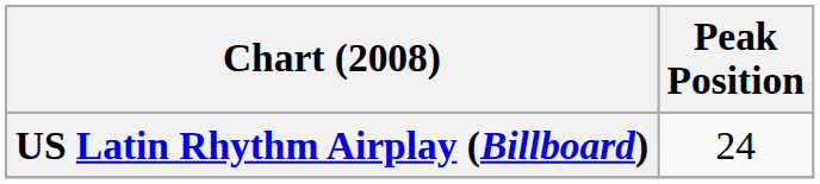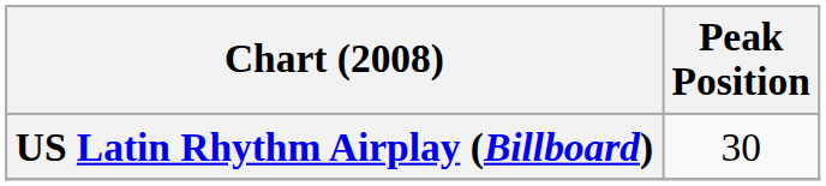 <table class="wikitable plainrowheaders" style="text-align:center;">
 <tr>
 <th scope="col">Chart (2008)</th>
 <th scope="col">Peak <br> Position</th>
 </tr>
 <tr>
 <th scope="row">US <a href='#'>Latin Rhythm Airplay</a> (<em><a href='#'>Billboard</a></em>)</th>
-<td>24</td>
+<td>30</td>
 </tr>
 <tr>
 </tr>
 </table>
